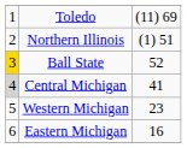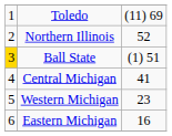 <table class="wikitable" border="1">
 <tr align=center>
 </tr>
 <tr align="center">
 <td>1</td>
 <td><a href='#'>Toledo</a></td>
 <td>(11) 69</td>
 </tr>
 <tr align="center">
 <td>2</td>
 <td><a href='#'>Northern Illinois</a></td>
-<td>(1) 51</td>
+<td>52</td>
 </tr>
 <tr align="center">
 <td style="background: gold;">3</td>
 <td><a href='#'>Ball State</a></td>
-<td>52</td>
+<td>(1) 51</td>
 </tr>
 <tr align="center">
-<td style="background: lightgrey;">4</td>
+<td>4</td>
 <td><a href='#'>Central Michigan</a></td>
 <td>41</td>
 </tr>
 <tr align="center">
 <td>5</td>
 <td><a href='#'>Western Michigan</a></td>
 <td>23</td>
 </tr>
 <tr align="center">
 <td>6</td>
 <td><a href='#'>Eastern Michigan</a></td>
 <td>16</td>
 </tr>
 <tr align="center">
 </tr>
 </table>
